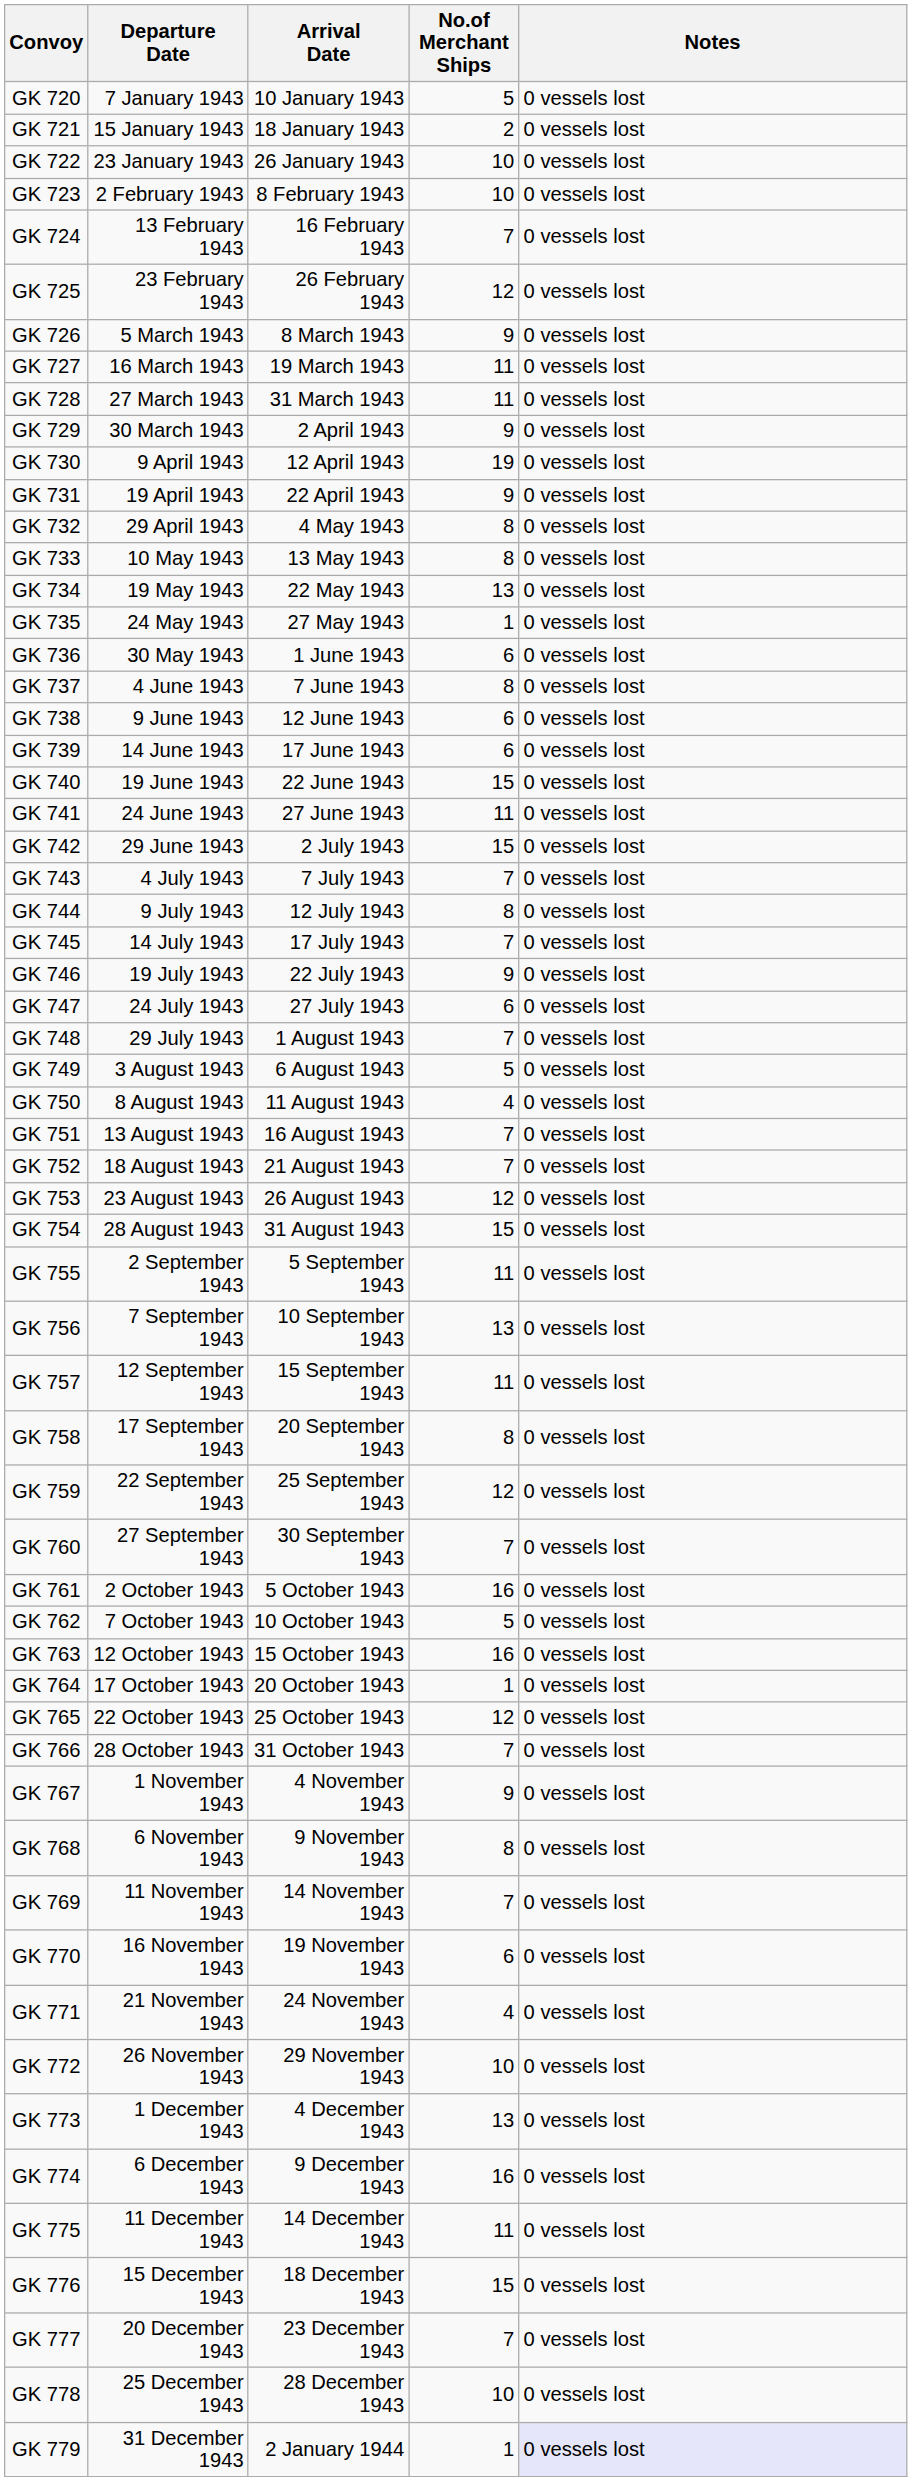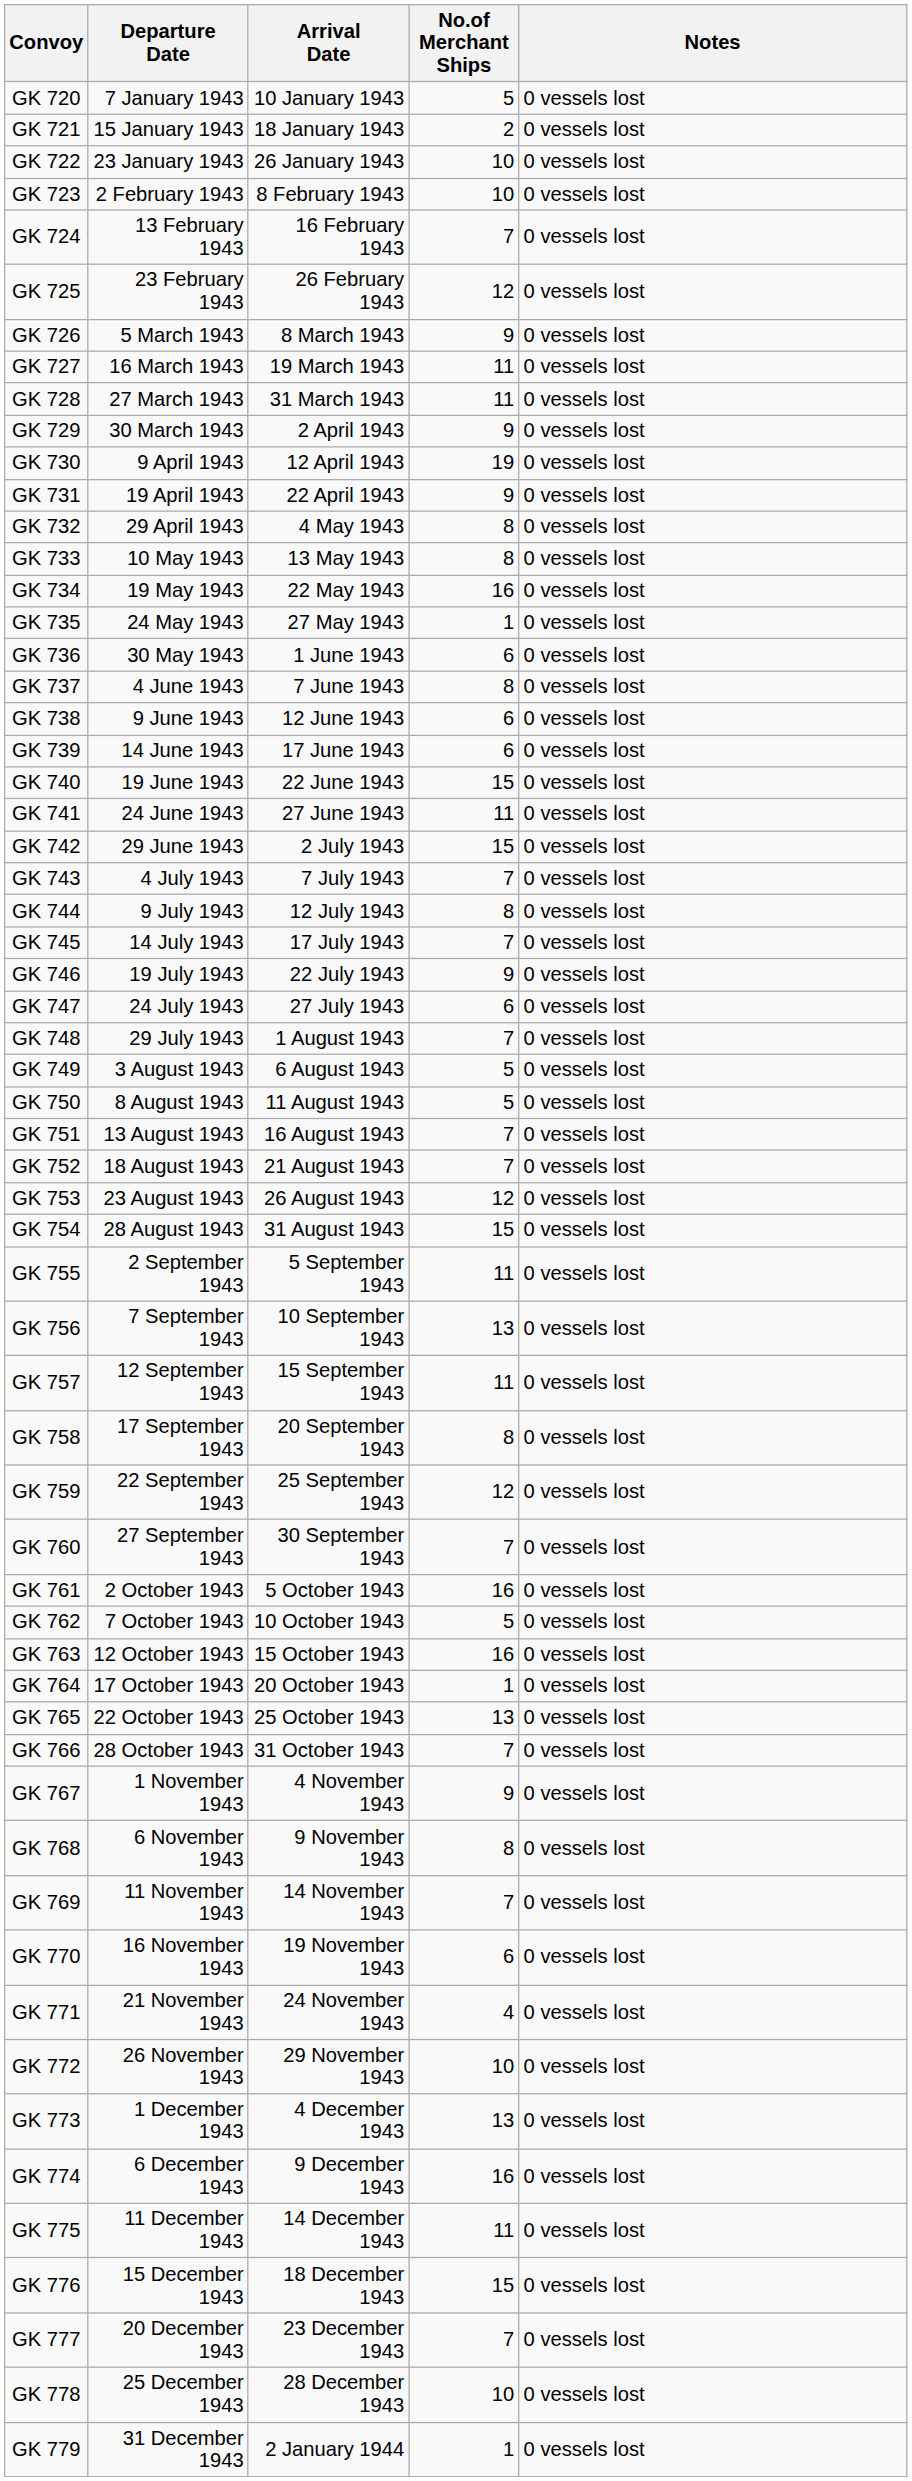 <table class="wikitable sortable">
 <tr>
 <th scope="col" width="50px">Convoy</th>
 <th scope="col" width="120px">Departure<br>Date</th>
 <th scope="col" width="120px">Arrival<br>Date</th>
 <th scope="col" width="80px">No.of Merchant Ships</th>
 <th scope="col" width="300px">Notes</th>
 </tr>
 <tr>
 <td align="center">GK 720</td>
 <td align="right">7 January 1943</td>
 <td align="right">10 January 1943</td>
 <td align="right">5</td>
 <td align="left">0 vessels lost</td>
 </tr>
 <tr>
 <td align="center">GK 721</td>
 <td align="right">15 January 1943</td>
 <td align="right">18 January 1943</td>
 <td align="right">2</td>
 <td align="left">0 vessels lost</td>
 </tr>
 <tr>
 <td align="center">GK 722</td>
 <td align="right">23 January 1943</td>
 <td align="right">26 January 1943</td>
 <td align="right">10</td>
 <td align="left">0 vessels lost</td>
 </tr>
 <tr>
 <td align="center">GK 723</td>
 <td align="right">2 February 1943</td>
 <td align="right">8 February 1943</td>
 <td align="right">10</td>
 <td align="left">0 vessels lost</td>
 </tr>
 <tr>
 <td align="center">GK 724</td>
 <td align="right">13 February 1943</td>
 <td align="right">16 February 1943</td>
 <td align="right">7</td>
 <td align="left">0 vessels lost</td>
 </tr>
 <tr>
 <td align="center">GK 725</td>
 <td align="right">23 February 1943</td>
 <td align="right">26 February 1943</td>
 <td align="right">12</td>
 <td align="left">0 vessels lost</td>
 </tr>
 <tr>
 <td align="center">GK 726</td>
 <td align="right">5 March 1943</td>
 <td align="right">8 March 1943</td>
 <td align="right">9</td>
 <td align="left">0 vessels lost</td>
 </tr>
 <tr>
 <td align="center">GK 727</td>
 <td align="right">16 March 1943</td>
 <td align="right">19 March 1943</td>
 <td align="right">11</td>
 <td align="left">0 vessels lost</td>
 </tr>
 <tr>
 <td align="center">GK 728</td>
 <td align="right">27 March 1943</td>
 <td align="right">31 March 1943</td>
 <td align="right">11</td>
 <td align="left">0 vessels lost</td>
 </tr>
 <tr>
 <td align="center">GK 729</td>
 <td align="right">30 March 1943</td>
 <td align="right">2 April 1943</td>
 <td align="right">9</td>
 <td align="left">0 vessels lost</td>
 </tr>
 <tr>
 <td align="center">GK 730</td>
 <td align="right">9 April 1943</td>
 <td align="right">12 April 1943</td>
 <td align="right">19</td>
 <td align="left">0 vessels lost</td>
 </tr>
 <tr>
 <td align="center">GK 731</td>
 <td align="right">19 April 1943</td>
 <td align="right">22 April 1943</td>
 <td align="right">9</td>
 <td align="left">0 vessels lost</td>
 </tr>
 <tr>
 <td align="center">GK 732</td>
 <td align="right">29 April 1943</td>
 <td align="right">4 May 1943</td>
 <td align="right">8</td>
 <td align="left">0 vessels lost</td>
 </tr>
 <tr>
 <td align="center">GK 733</td>
 <td align="right">10 May 1943</td>
 <td align="right">13 May 1943</td>
 <td align="right">8</td>
 <td align="left">0 vessels lost</td>
 </tr>
 <tr>
 <td align="center">GK 734</td>
 <td align="right">19 May 1943</td>
 <td align="right">22 May 1943</td>
-<td align="right">13</td>
+<td align="right">16</td>
 <td align="left">0 vessels lost</td>
 </tr>
 <tr>
 <td align="center">GK 735</td>
 <td align="right">24 May 1943</td>
 <td align="right">27 May 1943</td>
 <td align="right">1</td>
 <td align="left">0 vessels lost</td>
 </tr>
 <tr>
 <td align="center">GK 736</td>
 <td align="right">30 May 1943</td>
 <td align="right">1 June 1943</td>
 <td align="right">6</td>
 <td align="left">0 vessels lost</td>
 </tr>
 <tr>
 <td align="center">GK 737</td>
 <td align="right">4 June 1943</td>
 <td align="right">7 June 1943</td>
 <td align="right">8</td>
 <td align="left">0 vessels lost</td>
 </tr>
 <tr>
 <td align="center">GK 738</td>
 <td align="right">9 June 1943</td>
 <td align="right">12 June 1943</td>
 <td align="right">6</td>
 <td align="left">0 vessels lost</td>
 </tr>
 <tr>
 <td align="center">GK 739</td>
 <td align="right">14 June 1943</td>
 <td align="right">17 June 1943</td>
 <td align="right">6</td>
 <td align="left">0 vessels lost</td>
 </tr>
 <tr>
 <td align="center">GK 740</td>
 <td align="right">19 June 1943</td>
 <td align="right">22 June 1943</td>
 <td align="right">15</td>
 <td align="left">0 vessels lost</td>
 </tr>
 <tr>
 <td align="center">GK 741</td>
 <td align="right">24 June 1943</td>
 <td align="right">27 June 1943</td>
 <td align="right">11</td>
 <td align="left">0 vessels lost</td>
 </tr>
 <tr>
 <td align="center">GK 742</td>
 <td align="right">29 June 1943</td>
 <td align="right">2 July 1943</td>
 <td align="right">15</td>
 <td align="left">0 vessels lost</td>
 </tr>
 <tr>
 <td align="center">GK 743</td>
 <td align="right">4 July 1943</td>
 <td align="right">7 July 1943</td>
 <td align="right">7</td>
 <td align="left">0 vessels lost</td>
 </tr>
 <tr>
 <td align="center">GK 744</td>
 <td align="right">9 July 1943</td>
 <td align="right">12 July 1943</td>
 <td align="right">8</td>
 <td align="left">0 vessels lost</td>
 </tr>
 <tr>
 <td align="center">GK 745</td>
 <td align="right">14 July 1943</td>
 <td align="right">17 July 1943</td>
 <td align="right">7</td>
 <td align="left">0 vessels lost</td>
 </tr>
 <tr>
 <td align="center">GK 746</td>
 <td align="right">19 July 1943</td>
 <td align="right">22 July 1943</td>
 <td align="right">9</td>
 <td align="left">0 vessels lost</td>
 </tr>
 <tr>
 <td align="center">GK 747</td>
 <td align="right">24 July 1943</td>
 <td align="right">27 July 1943</td>
 <td align="right">6</td>
 <td align="left">0 vessels lost</td>
 </tr>
 <tr>
 <td align="center">GK 748</td>
 <td align="right">29 July 1943</td>
 <td align="right">1 August 1943</td>
 <td align="right">7</td>
 <td align="left">0 vessels lost</td>
 </tr>
 <tr>
 <td align="center">GK 749</td>
 <td align="right">3 August 1943</td>
 <td align="right">6 August 1943</td>
 <td align="right">5</td>
 <td align="left">0 vessels lost</td>
 </tr>
 <tr>
 <td align="center">GK 750</td>
 <td align="right">8 August 1943</td>
 <td align="right">11 August 1943</td>
-<td align="right">4</td>
+<td align="right">5</td>
 <td align="left">0 vessels lost</td>
 </tr>
 <tr>
 <td align="center">GK 751</td>
 <td align="right">13 August 1943</td>
 <td align="right">16 August 1943</td>
 <td align="right">7</td>
 <td align="left">0 vessels lost</td>
 </tr>
 <tr>
 <td align="center">GK 752</td>
 <td align="right">18 August 1943</td>
 <td align="right">21 August 1943</td>
 <td align="right">7</td>
 <td align="left">0 vessels lost</td>
 </tr>
 <tr>
 <td align="center">GK 753</td>
 <td align="right">23 August 1943</td>
 <td align="right">26 August 1943</td>
 <td align="right">12</td>
 <td align="left">0 vessels lost</td>
 </tr>
 <tr>
 <td align="center">GK 754</td>
 <td align="right">28 August 1943</td>
 <td align="right">31 August 1943</td>
 <td align="right">15</td>
 <td align="left">0 vessels lost</td>
 </tr>
 <tr>
 <td align="center">GK 755</td>
 <td align="right">2 September 1943</td>
 <td align="right">5 September 1943</td>
 <td align="right">11</td>
 <td align="left">0 vessels lost</td>
 </tr>
 <tr>
 <td align="center">GK 756</td>
 <td align="right">7 September 1943</td>
 <td align="right">10 September 1943</td>
 <td align="right">13</td>
 <td align="left">0 vessels lost</td>
 </tr>
 <tr>
 <td align="center">GK 757</td>
 <td align="right">12 September 1943</td>
 <td align="right">15 September 1943</td>
 <td align="right">11</td>
 <td align="left">0 vessels lost</td>
 </tr>
 <tr>
 <td align="center">GK 758</td>
 <td align="right">17 September 1943</td>
 <td align="right">20 September 1943</td>
 <td align="right">8</td>
 <td align="left">0 vessels lost</td>
 </tr>
 <tr>
 <td align="center">GK 759</td>
 <td align="right">22 September 1943</td>
 <td align="right">25 September 1943</td>
 <td align="right">12</td>
 <td align="left">0 vessels lost</td>
 </tr>
 <tr>
 <td align="center">GK 760</td>
 <td align="right">27 September 1943</td>
 <td align="right">30 September 1943</td>
 <td align="right">7</td>
 <td align="left">0 vessels lost</td>
 </tr>
 <tr>
 <td align="center">GK 761</td>
 <td align="right">2 October 1943</td>
 <td align="right">5 October 1943</td>
 <td align="right">16</td>
 <td align="left">0 vessels lost</td>
 </tr>
 <tr>
 <td align="center">GK 762</td>
 <td align="right">7 October 1943</td>
 <td align="right">10 October 1943</td>
 <td align="right">5</td>
 <td align="left">0 vessels lost</td>
 </tr>
 <tr>
 <td align="center">GK 763</td>
 <td align="right">12 October 1943</td>
 <td align="right">15 October 1943</td>
 <td align="right">16</td>
 <td align="left">0 vessels lost</td>
 </tr>
 <tr>
 <td align="center">GK 764</td>
 <td align="right">17 October 1943</td>
 <td align="right">20 October 1943</td>
 <td align="right">1</td>
 <td align="left">0 vessels lost</td>
 </tr>
 <tr>
 <td align="center">GK 765</td>
 <td align="right">22 October 1943</td>
 <td align="right">25 October 1943</td>
-<td align="right">12</td>
+<td align="right">13</td>
 <td align="left">0 vessels lost</td>
 </tr>
 <tr>
 <td align="center">GK 766</td>
 <td align="right">28 October 1943</td>
 <td align="right">31 October 1943</td>
 <td align="right">7</td>
 <td align="left">0 vessels lost</td>
 </tr>
 <tr>
 <td align="center">GK 767</td>
 <td align="right">1 November 1943</td>
 <td align="right">4 November 1943</td>
 <td align="right">9</td>
 <td align="left">0 vessels lost</td>
 </tr>
 <tr>
 <td align="center">GK 768</td>
 <td align="right">6 November 1943</td>
 <td align="right">9 November 1943</td>
 <td align="right">8</td>
 <td align="left">0 vessels lost</td>
 </tr>
 <tr>
 <td align="center">GK 769</td>
 <td align="right">11 November 1943</td>
 <td align="right">14 November 1943</td>
 <td align="right">7</td>
 <td align="left">0 vessels lost</td>
 </tr>
 <tr>
 <td align="center">GK 770</td>
 <td align="right">16 November 1943</td>
 <td align="right">19 November 1943</td>
 <td align="right">6</td>
 <td align="left">0 vessels lost</td>
 </tr>
 <tr>
 <td align="center">GK 771</td>
 <td align="right">21 November 1943</td>
 <td align="right">24 November 1943</td>
 <td align="right">4</td>
 <td align="left">0 vessels lost</td>
 </tr>
 <tr>
 <td align="center">GK 772</td>
 <td align="right">26 November 1943</td>
 <td align="right">29 November 1943</td>
 <td align="right">10</td>
 <td align="left">0 vessels lost</td>
 </tr>
 <tr>
 <td align="center">GK 773</td>
 <td align="right">1 December 1943</td>
 <td align="right">4 December 1943</td>
 <td align="right">13</td>
 <td align="left">0 vessels lost</td>
 </tr>
 <tr>
 <td align="center">GK 774</td>
 <td align="right">6 December 1943</td>
 <td align="right">9 December 1943</td>
 <td align="right">16</td>
 <td align="left">0 vessels lost</td>
 </tr>
 <tr>
 <td align="center">GK 775</td>
 <td align="right">11 December 1943</td>
 <td align="right">14 December 1943</td>
 <td align="right">11</td>
 <td align="left">0 vessels lost</td>
 </tr>
 <tr>
 <td align="center">GK 776</td>
 <td align="right">15 December 1943</td>
 <td align="right">18 December 1943</td>
 <td align="right">15</td>
 <td align="left">0 vessels lost</td>
 </tr>
 <tr>
 <td align="center">GK 777</td>
 <td align="right">20 December 1943</td>
 <td align="right">23 December 1943</td>
 <td align="right">7</td>
 <td align="left">0 vessels lost</td>
 </tr>
 <tr>
 <td align="center">GK 778</td>
 <td align="right">25 December 1943</td>
 <td align="right">28 December 1943</td>
 <td align="right">10</td>
 <td align="left">0 vessels lost</td>
 </tr>
 <tr>
 <td align="center">GK 779</td>
 <td align="right">31 December 1943</td>
 <td align="right">2 January 1944</td>
 <td align="right">1</td>
-<td align="left" style="background: lavender;">0 vessels lost</td>
+<td align="left">0 vessels lost</td>
 </tr>
 <tr>
 </tr>
 </table>
